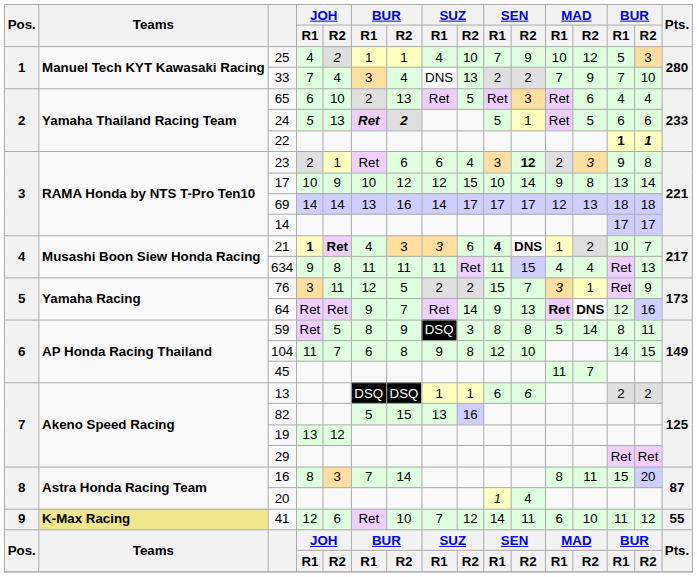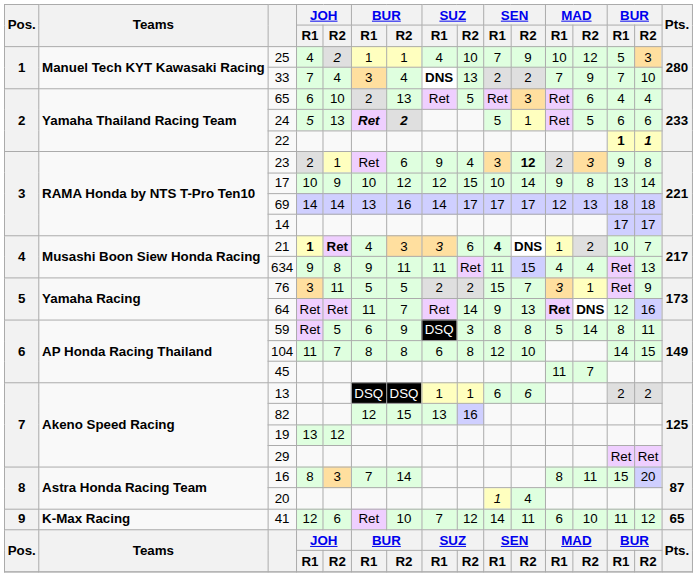 <table class="wikitable" style="font-size:85%; text-align:center;">
 <tr>
 <th rowspan="2">Pos.</th>
 <th rowspan="2">Teams</th>
 <th rowspan="2"></th>
 <th colspan="2"><a href='#'>JOH</a><br></th>
 <th colspan="2"><a href='#'>BUR</a><br></th>
 <th colspan="2"><a href='#'>SUZ</a><br></th>
 <th colspan="2"><a href='#'>SEN</a><br></th>
 <th colspan="2"><a href='#'>MAD</a><br></th>
 <th colspan="2"><a href='#'>BUR</a><br></th>
 <th rowspan="2">Pts.</th>
 </tr>
 <tr>
 <th>R1</th>
 <th>R2</th>
 <th>R1</th>
 <th>R2</th>
 <th>R1</th>
 <th>R2</th>
 <th>R1</th>
 <th>R2</th>
 <th>R1</th>
 <th>R2</th>
 <th>R1</th>
 <th>R2</th>
 </tr>
 <tr>
 <th rowspan="2">1</th>
 <td rowspan="2" align="left"><strong>Manuel Tech KYT Kawasaki Racing</strong></td>
 <td>25</td>
 <td style="background:#dfffdf;">4</td>
 <td style="background:#dfdfdf;"><em>2</em></td>
 <td style="background:#ffffbf;">1</td>
 <td style="background:#ffffbf;">1</td>
 <td style="background:#dfffdf;">4</td>
 <td style="background:#dfffdf;">10</td>
 <td style="background:#dfffdf;">7</td>
 <td style="background:#dfffdf;">9</td>
 <td style="background:#dfffdf;">10</td>
 <td style="background:#dfffdf;">12</td>
 <td style="background:#dfffdf;">5</td>
 <td style="background:#ffdf9f;">3</td>
 <th rowspan="2">280</th>
 </tr>
 <tr>
 <td>33</td>
 <td style="background:#dfffdf;">7</td>
 <td style="background:#dfffdf;">4</td>
 <td style="background:#ffdf9f;">3</td>
 <td style="background:#dfffdf;">4</td>
-<td style="background:#ffffff;">DNS</td>
+<td style="background:#ffffff;"><strong>DNS</strong></td>
 <td style="background:#dfffdf;">13</td>
 <td style="background:#dfdfdf;">2</td>
 <td style="background:#dfdfdf;">2</td>
 <td style="background:#dfffdf;">7</td>
 <td style="background:#dfffdf;">9</td>
 <td style="background:#dfffdf;">7</td>
 <td style="background:#dfffdf;">10</td>
 </tr>
 <tr>
 <th rowspan="3">2</th>
 <td rowspan="3" align="left"><strong>Yamaha Thailand Racing Team</strong></td>
 <td>65</td>
 <td style="background:#dfffdf;">6</td>
 <td style="background:#dfffdf;">10</td>
 <td style="background:#dfdfdf;">2</td>
 <td style="background:#dfffdf;">13</td>
 <td style="background:#efcfff;">Ret</td>
 <td style="background:#dfffdf;">5</td>
 <td style="background:#efcfff;">Ret</td>
 <td style="background:#ffdf9f;">3</td>
 <td style="background:#efcfff;">Ret</td>
 <td style="background:#dfffdf;">6</td>
 <td style="background:#dfffdf;">4</td>
 <td style="background:#dfffdf;">4</td>
 <th rowspan="3">233</th>
 </tr>
 <tr>
 <td>24</td>
 <td style="background:#dfffdf;"><em>5</em></td>
 <td style="background:#dfffdf;">13</td>
 <td style="background:#efcfff;"><strong><em>Ret</em></strong></td>
 <td style="background:#dfdfdf;"><strong><em>2</em></strong></td>
 <td></td>
 <td></td>
 <td style="background:#dfffdf;">5</td>
 <td style="background:#ffffbf;">1</td>
 <td style="background:#efcfff;">Ret</td>
 <td style="background:#dfffdf;">5</td>
 <td style="background:#dfffdf;">6</td>
 <td style="background:#dfffdf;">6</td>
 </tr>
 <tr>
 <td>22</td>
 <td></td>
 <td></td>
 <td></td>
 <td></td>
 <td></td>
 <td></td>
 <td></td>
 <td></td>
 <td></td>
 <td></td>
 <td style="background:#ffffbf;"><strong>1</strong></td>
 <td style="background:#ffffbf;"><strong><em>1</em></strong></td>
 </tr>
 <tr>
 <th rowspan="4">3</th>
 <td rowspan="4" align="left"><strong>RAMA Honda by NTS T-Pro Ten10</strong></td>
 <td>23</td>
 <td style="background:#dfdfdf;">2</td>
 <td style="background:#ffffbf;">1</td>
 <td style="background:#efcfff;">Ret</td>
 <td style="background:#dfffdf;">6</td>
-<td style="background:#dfffdf;">6</td>
+<td style="background:#dfffdf;">9</td>
 <td style="background:#dfffdf;">4</td>
 <td style="background:#ffdf9f;">3</td>
 <td style="background:#dfffdf;"><strong>12</strong></td>
 <td style="background:#dfdfdf;">2</td>
 <td style="background:#ffdf9f;"><em>3</em></td>
 <td style="background:#dfffdf;">9</td>
 <td style="background:#dfffdf;">8</td>
 <th rowspan="4">221</th>
 </tr>
 <tr>
 <td>17</td>
 <td style="background:#dfffdf;">10</td>
 <td style="background:#dfffdf;">9</td>
 <td style="background:#dfffdf;">10</td>
 <td style="background:#dfffdf;">12</td>
 <td style="background:#dfffdf;">12</td>
 <td style="background:#dfffdf;">15</td>
 <td style="background:#dfffdf;">10</td>
 <td style="background:#dfffdf;">14</td>
 <td style="background:#dfffdf;">9</td>
 <td style="background:#dfffdf;">8</td>
 <td style="background:#dfffdf;">13</td>
 <td style="background:#dfffdf;">14</td>
 </tr>
 <tr>
 <td>69</td>
 <td style="background:#cfcfff;">14</td>
 <td style="background:#cfcfff;">14</td>
 <td style="background:#cfcfff;">13</td>
 <td style="background:#cfcfff;">16</td>
 <td style="background:#cfcfff;">14</td>
 <td style="background:#cfcfff;">17</td>
 <td style="background:#cfcfff;">17</td>
 <td style="background:#cfcfff;">17</td>
 <td style="background:#cfcfff;">12</td>
 <td style="background:#cfcfff;">13</td>
 <td style="background:#cfcfff;">18</td>
 <td style="background:#cfcfff;">18</td>
 </tr>
 <tr>
 <td>14</td>
 <td></td>
 <td></td>
 <td></td>
 <td></td>
 <td></td>
 <td></td>
 <td></td>
 <td></td>
 <td></td>
 <td></td>
 <td style="background:#cfcfff;">17</td>
 <td style="background:#cfcfff;">17</td>
 </tr>
 <tr>
 <th rowspan="2">4</th>
 <td rowspan="2" align="left"><strong>Musashi Boon Siew Honda Racing</strong></td>
 <td>21</td>
 <td style="background:#ffffbf;"><strong>1</strong></td>
 <td style="background:#efcfff;"><strong>Ret</strong></td>
 <td style="background:#dfffdf;">4</td>
 <td style="background:#ffdf9f;">3</td>
 <td style="background:#ffdf9f;"><em>3</em></td>
 <td style="background:#dfffdf;">6</td>
 <td style="background:#dfffdf;"><strong>4</strong></td>
 <td style="background:#ffffff;"><strong>DNS</strong></td>
 <td style="background:#ffffbf;">1</td>
 <td style="background:#dfdfdf;">2</td>
 <td style="background:#dfffdf;">10</td>
 <td style="background:#dfffdf;">7</td>
 <th rowspan="2">217</th>
 </tr>
 <tr>
 <td>634</td>
 <td style="background:#dfffdf;">9</td>
 <td style="background:#dfffdf;">8</td>
-<td style="background:#dfffdf;">11</td>
+<td style="background:#dfffdf;">9</td>
 <td style="background:#dfffdf;">11</td>
 <td style="background:#dfffdf;">11</td>
 <td style="background:#efcfff;">Ret</td>
 <td style="background:#dfffdf;">11</td>
 <td style="background:#cfcfff;">15</td>
 <td style="background:#dfffdf;">4</td>
 <td style="background:#dfffdf;">4</td>
 <td style="background:#efcfff;">Ret</td>
 <td style="background:#dfffdf;">13</td>
 </tr>
 <tr>
 <th rowspan="2">5</th>
 <td rowspan="2" align="left"><strong>Yamaha Racing</strong></td>
 <td>76</td>
 <td style="background:#ffdf9f;">3</td>
 <td style="background:#dfffdf;">11</td>
-<td style="background:#dfffdf;">12</td>
+<td style="background:#dfffdf;">5</td>
 <td style="background:#dfffdf;">5</td>
 <td style="background:#dfdfdf;">2</td>
 <td style="background:#dfdfdf;">2</td>
 <td style="background:#dfffdf;">15</td>
 <td style="background:#dfffdf;">7</td>
 <td style="background:#ffdf9f;"><em>3</em></td>
 <td style="background:#ffffbf;">1</td>
 <td style="background:#efcfff;">Ret</td>
 <td style="background:#dfffdf;">9</td>
 <th rowspan="2">173</th>
 </tr>
 <tr>
 <td>64</td>
 <td style="background:#efcfff;">Ret</td>
 <td style="background:#efcfff;">Ret</td>
-<td style="background:#dfffdf;">9</td>
+<td style="background:#dfffdf;">11</td>
 <td style="background:#dfffdf;">7</td>
 <td style="background:#efcfff;">Ret</td>
 <td style="background:#dfffdf;">14</td>
 <td style="background:#dfffdf;">9</td>
 <td style="background:#dfffdf;">13</td>
 <td style="background:#efcfff;"><strong>Ret</strong></td>
 <td style="background:#ffffff;"><strong>DNS</strong></td>
 <td style="background:#dfffdf;">12</td>
 <td style="background:#cfcfff;">16</td>
 </tr>
 <tr>
 <th rowspan="3">6</th>
 <td rowspan="3" align="left"><strong>AP Honda Racing Thailand</strong></td>
 <td>59</td>
 <td style="background:#efcfff;">Ret</td>
 <td style="background:#dfffdf;">5</td>
-<td style="background:#dfffdf;">8</td>
+<td style="background:#dfffdf;">6</td>
 <td style="background:#dfffdf;">9</td>
 <td style="background:black; color:white;">DSQ</td>
 <td style="background:#dfffdf;">3</td>
 <td style="background:#dfffdf;">8</td>
 <td style="background:#dfffdf;">8</td>
 <td style="background:#dfffdf;">5</td>
 <td style="background:#dfffdf;">14</td>
 <td style="background:#dfffdf;">8</td>
 <td style="background:#dfffdf;">11</td>
 <th rowspan="3">149</th>
 </tr>
 <tr>
 <td>104</td>
 <td style="background:#dfffdf;">11</td>
 <td style="background:#dfffdf;">7</td>
+<td style="background:#dfffdf;">8</td>
+<td style="background:#dfffdf;">8</td>
 <td style="background:#dfffdf;">6</td>
-<td style="background:#dfffdf;">8</td>
-<td style="background:#dfffdf;">9</td>
 <td style="background:#dfffdf;">8</td>
 <td style="background:#dfffdf;">12</td>
 <td style="background:#dfffdf;">10</td>
 <td></td>
 <td></td>
 <td style="background:#dfffdf;">14</td>
 <td style="background:#dfffdf;">15</td>
 </tr>
 <tr>
 <td>45</td>
 <td></td>
 <td></td>
 <td></td>
 <td></td>
 <td></td>
 <td></td>
 <td></td>
 <td></td>
 <td style="background:#dfffdf;">11</td>
 <td style="background:#dfffdf;">7</td>
 <td></td>
 <td></td>
 </tr>
 <tr>
 <th rowspan="4">7</th>
 <td rowspan="4" align="left"><strong>Akeno Speed Racing</strong></td>
 <td>13</td>
 <td></td>
 <td></td>
 <td style="background:black; color:white;">DSQ</td>
 <td style="background:black; color:white;">DSQ</td>
 <td style="background:#ffffbf;">1</td>
 <td style="background:#ffffbf;">1</td>
 <td style="background:#dfffdf;">6</td>
 <td style="background:#dfffdf;"><em>6</em></td>
 <td></td>
 <td></td>
 <td style="background:#dfdfdf;">2</td>
 <td style="background:#dfdfdf;">2</td>
 <th rowspan="4">125</th>
 </tr>
 <tr>
 <td>82</td>
 <td></td>
 <td></td>
-<td style="background:#dfffdf;">5</td>
+<td style="background:#dfffdf;">12</td>
 <td style="background:#dfffdf;">15</td>
 <td style="background:#dfffdf;">13</td>
 <td style="background:#cfcfff;">16</td>
 <td></td>
 <td></td>
 <td></td>
 <td></td>
 <td></td>
 <td></td>
 </tr>
 <tr>
 <td>19</td>
 <td style="background:#dfffdf;">13</td>
 <td style="background:#dfffdf;">12</td>
 <td></td>
 <td></td>
 <td></td>
 <td></td>
 <td></td>
 <td></td>
 <td></td>
 <td></td>
 <td></td>
 <td></td>
 </tr>
 <tr>
 <td>29</td>
 <td></td>
 <td></td>
 <td></td>
 <td></td>
 <td></td>
 <td></td>
 <td></td>
 <td></td>
 <td></td>
 <td></td>
 <td style="background:#efcfff;">Ret</td>
 <td style="background:#efcfff;">Ret</td>
 </tr>
 <tr>
 <th rowspan="2">8</th>
 <td rowspan="2" align="left"><strong>Astra Honda Racing Team</strong></td>
 <td>16</td>
 <td style="background:#dfffdf;">8</td>
 <td style="background:#ffdf9f;">3</td>
 <td style="background:#dfffdf;">7</td>
 <td style="background:#dfffdf;">14</td>
 <td></td>
 <td></td>
 <td></td>
 <td></td>
 <td style="background:#dfffdf;">8</td>
 <td style="background:#dfffdf;">11</td>
 <td style="background:#dfffdf;">15</td>
 <td style="background:#cfcfff;">20</td>
 <th rowspan="2">87</th>
 </tr>
 <tr>
 <td>20</td>
 <td></td>
 <td></td>
 <td></td>
 <td></td>
 <td></td>
 <td></td>
 <td style="background:#ffffbf;"><em>1</em></td>
 <td style="background:#dfffdf;">4</td>
 <td></td>
 <td></td>
 <td></td>
 <td></td>
 </tr>
 <tr>
 <th>9</th>
-<td align="left" style="background: khaki;"><strong>K-Max Racing</strong></td>
+<td align="left"><strong>K-Max Racing</strong></td>
 <td>41</td>
 <td style="background:#dfffdf;">12</td>
 <td style="background:#dfffdf;">6</td>
 <td style="background:#efcfff;">Ret</td>
 <td style="background:#dfffdf;">10</td>
 <td style="background:#dfffdf;">7</td>
 <td style="background:#dfffdf;">12</td>
 <td style="background:#dfffdf;">14</td>
 <td style="background:#dfffdf;">11</td>
 <td style="background:#dfffdf;">6</td>
 <td style="background:#dfffdf;">10</td>
 <td style="background:#dfffdf;">11</td>
 <td style="background:#dfffdf;">12</td>
-<th>55</th>
+<th>65</th>
 </tr>
 <tr>
 <th rowspan="2">Pos.</th>
 <th rowspan="2">Teams</th>
 <th rowspan="2"></th>
 <th colspan="2"><a href='#'>JOH</a><br></th>
 <th colspan="2"><a href='#'>BUR</a><br></th>
 <th colspan="2"><a href='#'>SUZ</a><br></th>
 <th colspan="2"><a href='#'>SEN</a><br></th>
 <th colspan="2"><a href='#'>MAD</a><br></th>
 <th colspan="2"><a href='#'>BUR</a><br></th>
 <th rowspan="2">Pts.</th>
 </tr>
 <tr>
 <th>R1</th>
 <th>R2</th>
 <th>R1</th>
 <th>R2</th>
 <th>R1</th>
 <th>R2</th>
 <th>R1</th>
 <th>R2</th>
 <th>R1</th>
 <th>R2</th>
 <th>R1</th>
 <th>R2</th>
 </tr>
 <tr>
 </tr>
 </table>
